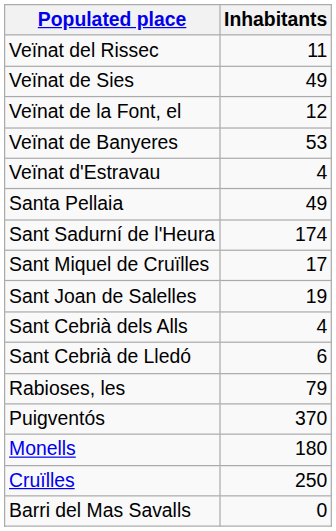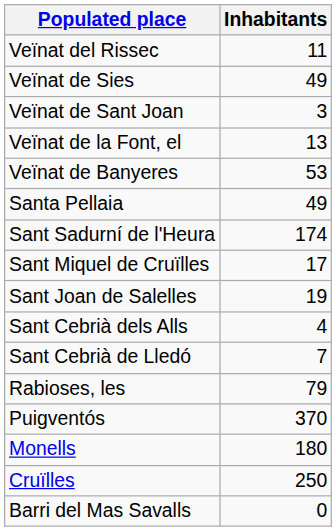 <table class="wikitable sortable">
 <tr>
 <th><a href='#'>Populated place</a></th>
 <th>Inhabitants</th>
 </tr>
 <tr>
 <td>Veïnat del Rissec</td>
 <td align=right>11</td>
 </tr>
 <tr>
 <td>Veïnat de Sies</td>
 <td align=right>49</td>
 </tr>
 <tr>
+<td>Veïnat de Sant Joan</td>
+<td align=right>3</td>
+</tr>
+<tr>
 <td>Veïnat de la Font, el</td>
-<td align=right>12</td>
+<td align=right>13</td>
 </tr>
 <tr>
 <td>Veïnat de Banyeres</td>
 <td align=right>53</td>
-</tr>
-<tr>
-<td>Veïnat d'Estravau</td>
-<td align=right>4</td>
 </tr>
 <tr>
 <td>Santa Pellaia</td>
 <td align=right>49</td>
 </tr>
 <tr>
 <td>Sant Sadurní de l'Heura</td>
 <td align=right>174</td>
 </tr>
 <tr>
 <td>Sant Miquel de Cruïlles</td>
 <td align=right>17</td>
 </tr>
 <tr>
 <td>Sant Joan de Salelles</td>
 <td align=right>19</td>
 </tr>
 <tr>
 <td>Sant Cebrià dels Alls</td>
 <td align=right>4</td>
 </tr>
 <tr>
 <td>Sant Cebrià de Lledó</td>
-<td align=right>6</td>
+<td align=right>7</td>
 </tr>
 <tr>
 <td>Rabioses, les</td>
 <td align=right>79</td>
 </tr>
 <tr>
 <td>Puigventós</td>
 <td align=right>370</td>
 </tr>
 <tr>
 <td><a href='#'>Monells</a></td>
 <td align=right>180</td>
 </tr>
 <tr>
 <td><a href='#'>Cruïlles</a></td>
 <td align=right>250</td>
 </tr>
 <tr>
 <td>Barri del Mas Savalls</td>
 <td align=right>0</td>
 </tr>
 </table>
